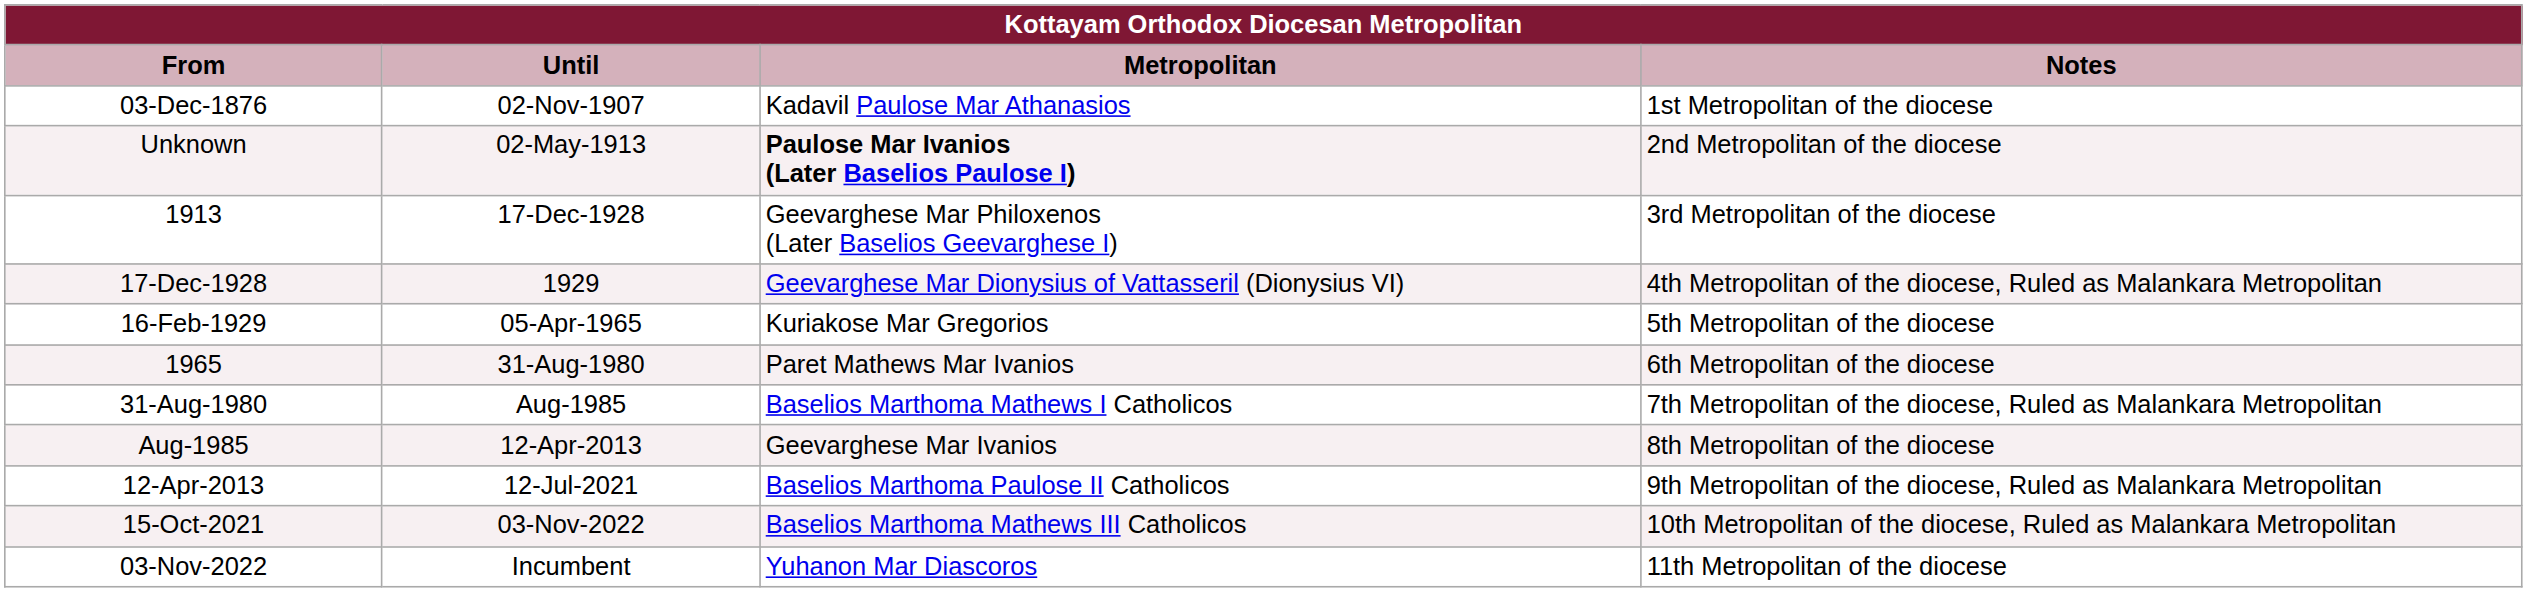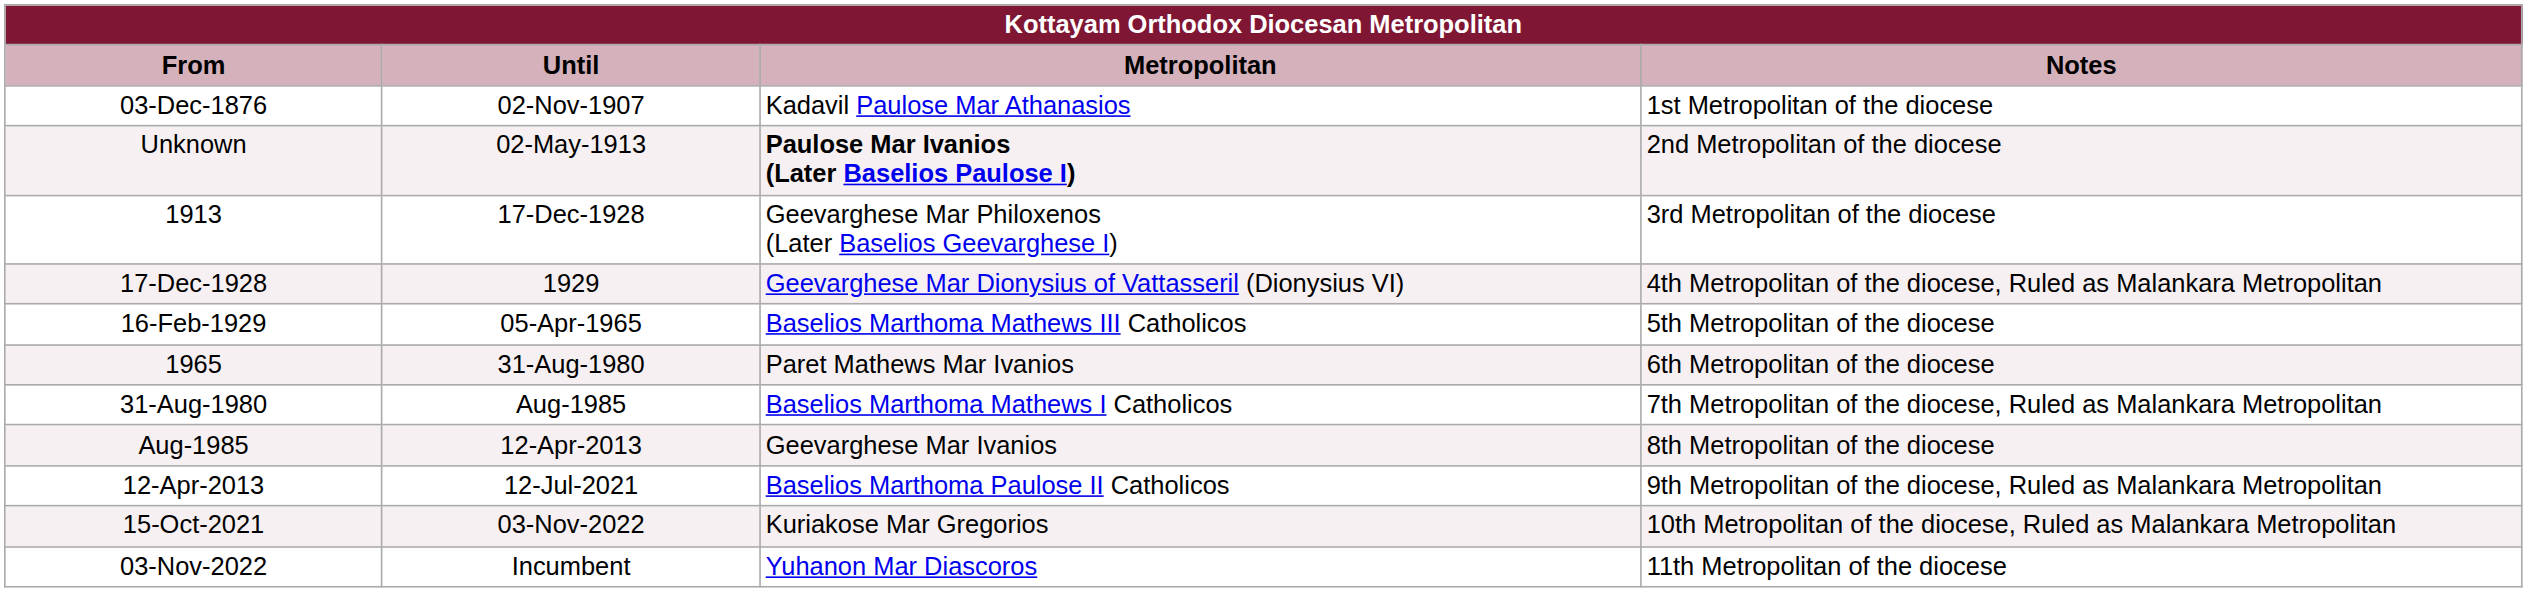 <table class="wikitable" style="width: 100%;">
 <tr>
 <th colspan="4" style="background-color: #7F1734; color: white;">Kottayam Orthodox Diocesan Metropolitan</th>
 </tr>
 <tr>
 <th style="background-color: #D4B1BB; width: 15%;">From</th>
 <th style="background-color: #D4B1BB; width: 15%;">Until</th>
 <th style="background-color: #D4B1BB; width: 35%;">Metropolitan</th>
 <th style="background-color: #D4B1BB; width: 35%;">Notes</th>
 </tr>
 <tr valign="top" style="background-color: white;">
 <td style="text-align: center;">03-Dec-1876</td>
 <td style="text-align: center;">02-Nov-1907</td>
 <td>Kadavil <a href='#'>Paulose Mar Athanasios</a></td>
 <td>1st Metropolitan of  the diocese</td>
 </tr>
 <tr valign="top" style="background-color: #F7F0F2;">
 <td style="text-align: center;">Unknown</td>
 <td style="text-align: center;">02-May-1913</td>
 <td><strong>Paulose Mar Ivanios<br>(Later <a href='#'>Baselios Paulose I</a>)</strong></td>
 <td>2nd Metropolitan of  the diocese</td>
 </tr>
 <tr valign="top" style="background-color: white;">
 <td style="text-align: center;">1913</td>
 <td style="text-align: center;">17-Dec-1928</td>
 <td>Geevarghese Mar Philoxenos<br>(Later <a href='#'>Baselios Geevarghese I</a>)</td>
 <td>3rd Metropolitan of  the diocese</td>
 </tr>
 <tr valign="top" style="background-color: #F7F0F2;">
 <td style="text-align: center;">17-Dec-1928</td>
 <td style="text-align: center;">1929</td>
 <td><a href='#'>Geevarghese Mar Dionysius of Vattasseril</a> (Dionysius VI)</td>
 <td>4th Metropolitan of  the diocese, Ruled as Malankara Metropolitan</td>
 </tr>
 <tr valign="top" style="background-color: white;">
 <td style="text-align: center;">16-Feb-1929</td>
 <td style="text-align: center;">05-Apr-1965</td>
-<td>Kuriakose Mar Gregorios</td>
+<td><a href='#'>Baselios Marthoma Mathews III</a> Catholicos</td>
 <td>5th Metropolitan of  the diocese</td>
 </tr>
 <tr valign="top" style="background-color: #F7F0F2;">
 <td style="text-align: center;">1965</td>
 <td style="text-align: center;">31-Aug-1980</td>
 <td>Paret Mathews Mar Ivanios</td>
 <td>6th Metropolitan of  the diocese</td>
 </tr>
 <tr valign="top" style="background-color: white;">
 <td style="text-align: center;">31-Aug-1980</td>
 <td style="text-align: center;">Aug-1985</td>
 <td><a href='#'>Baselios Marthoma Mathews I</a> Catholicos</td>
 <td>7th Metropolitan of  the diocese, Ruled as Malankara Metropolitan</td>
 </tr>
 <tr valign="top" style="background-color: #F7F0F2;">
 <td style="text-align: center;">Aug-1985</td>
 <td style="text-align: center;">12-Apr-2013</td>
 <td>Geevarghese Mar Ivanios</td>
 <td>8th Metropolitan of  the diocese</td>
 </tr>
 <tr valign="top" style="background-color: white;">
 <td style="text-align: center;">12-Apr-2013</td>
 <td style="text-align: center;">12-Jul-2021</td>
 <td><a href='#'>Baselios Marthoma Paulose II</a> Catholicos</td>
 <td>9th Metropolitan of  the diocese, Ruled as Malankara Metropolitan</td>
 </tr>
 <tr valign="top" style="background-color: #F7F0F2;">
 <td style="text-align: center;">15-Oct-2021</td>
 <td style="text-align: center;">03-Nov-2022</td>
-<td><a href='#'>Baselios Marthoma Mathews III</a> Catholicos</td>
+<td>Kuriakose Mar Gregorios</td>
 <td>10th Metropolitan of  the diocese, Ruled as Malankara Metropolitan</td>
 </tr>
 <tr valign="top" style="background-color: white;">
 <td style="text-align: center;">03-Nov-2022</td>
 <td style="text-align: center;">Incumbent</td>
 <td><a href='#'>Yuhanon Mar Diascoros</a></td>
 <td>11th Metropolitan of  the diocese</td>
 </tr>
 </table>
